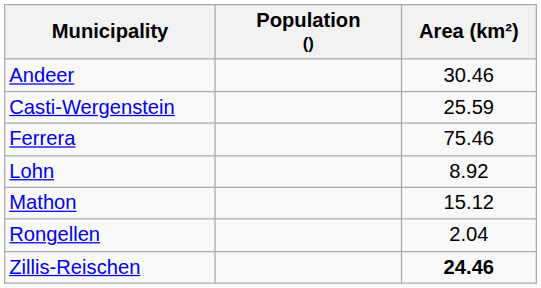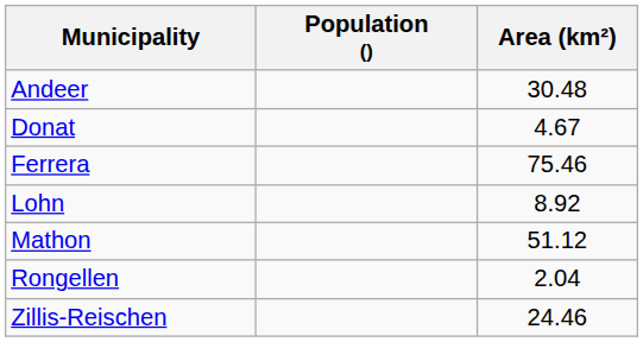 <table class="wikitable">
 <tr>
 <th width="160">Municipality</th>
 <th width="140">Population <br><small>()</small></th>
 <th width="100">Area (km²)</th>
 </tr>
 <tr>
 <td><a href='#'>Andeer</a></td>
 <td align="center"></td>
-<td align="center">30.46</td>
+<td align="center">30.48</td>
 </tr>
 <tr>
-<td><a href='#'>Casti-Wergenstein</a></td>
+<td><a href='#'>Donat</a></td>
 <td align="center"></td>
-<td align="center">25.59</td>
+<td align="center">4.67</td>
 </tr>
 <tr>
 <td><a href='#'>Ferrera</a></td>
 <td align="center"></td>
 <td align="center">75.46</td>
 </tr>
 <tr>
 <td><a href='#'>Lohn</a></td>
 <td align="center"></td>
 <td align="center">8.92</td>
 </tr>
 <tr>
 <td><a href='#'>Mathon</a></td>
 <td align="center"></td>
-<td align="center">15.12</td>
+<td align="center">51.12</td>
 </tr>
 <tr>
 <td><a href='#'>Rongellen</a></td>
 <td align="center"></td>
 <td align="center">2.04</td>
 </tr>
 <tr>
 <td><a href='#'>Zillis-Reischen</a></td>
 <td align="center"></td>
-<td align="center"><strong>24.46</strong></td>
+<td align="center">24.46</td>
 </tr>
 </table>
